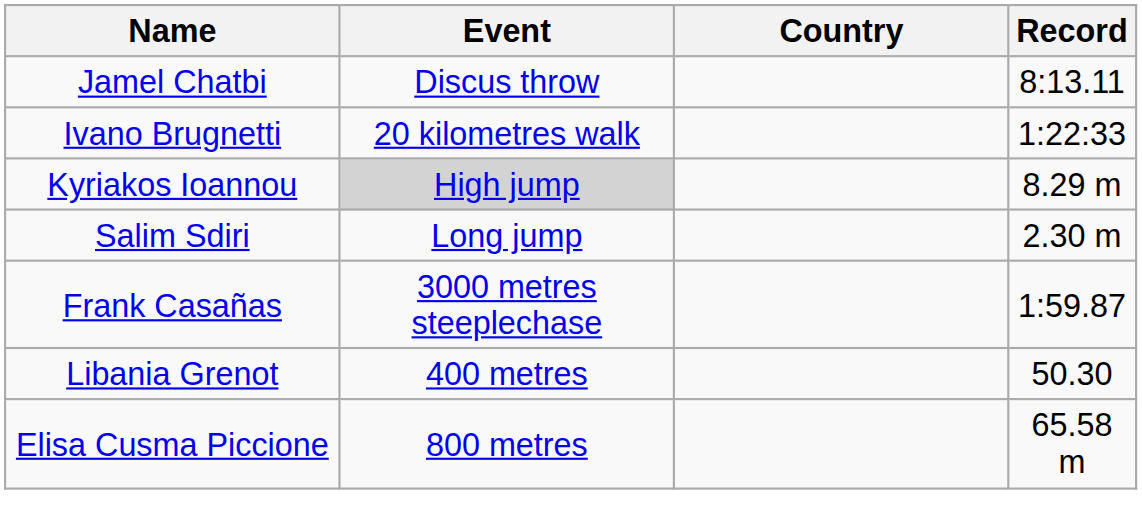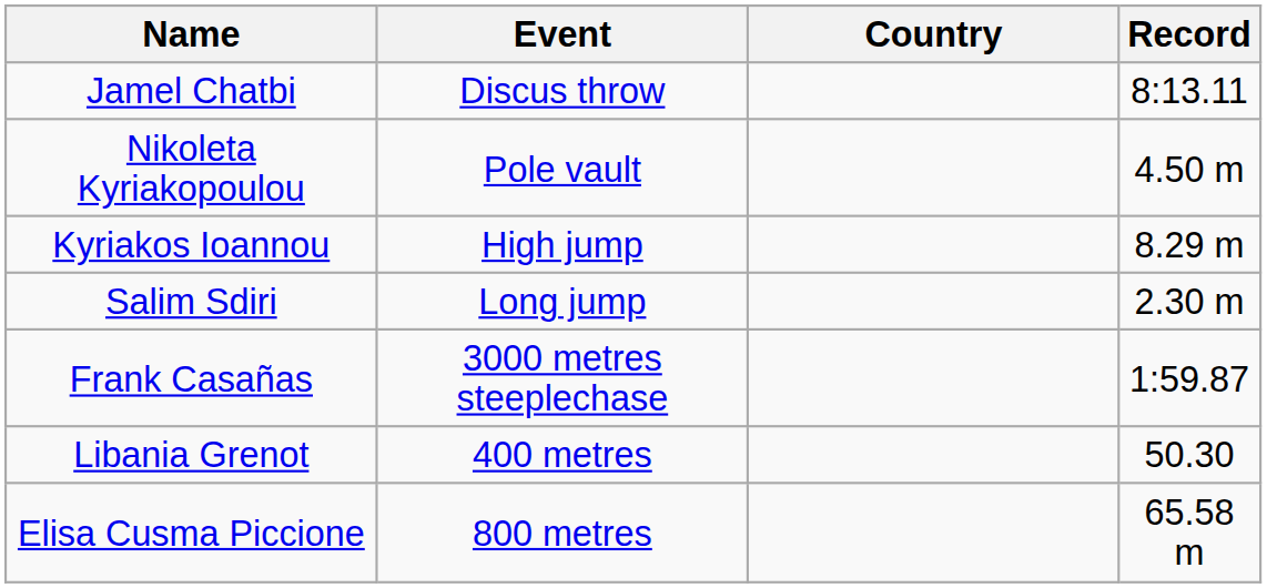 <table class="wikitable sortable" style="text-align: center; font-size:95%">
 <tr>
 <th width="150">Name</th>
 <th width="150">Event</th>
 <th width="150">Country</th>
 <th width="25">Record</th>
 </tr>
 <tr>
 <td><a href='#'>Jamel Chatbi</a></td>
 <td><a href='#'>Discus throw</a></td>
 <td></td>
 <td>8:13.11</td>
 </tr>
 <tr>
-<td><a href='#'>Ivano Brugnetti</a></td>
-<td><a href='#'>20 kilometres walk</a></td>
+<td><a href='#'>Nikoleta Kyriakopoulou</a></td>
+<td><a href='#'>Pole vault</a></td>
 <td></td>
-<td>1:22:33</td>
+<td>4.50 m</td>
 </tr>
 <tr>
 <td><a href='#'>Kyriakos Ioannou</a></td>
-<td style="background: lightgrey;"><a href='#'>High jump</a></td>
+<td><a href='#'>High jump</a></td>
 <td></td>
 <td>8.29 m</td>
 </tr>
 <tr>
 <td><a href='#'>Salim Sdiri</a></td>
 <td><a href='#'>Long jump</a></td>
 <td></td>
 <td>2.30 m</td>
 </tr>
 <tr>
 <td><a href='#'>Frank Casañas</a></td>
 <td><a href='#'>3000 metres steeplechase</a></td>
 <td></td>
 <td>1:59.87</td>
 </tr>
 <tr>
 <td><a href='#'>Libania Grenot</a></td>
 <td><a href='#'>400 metres</a></td>
 <td></td>
 <td>50.30</td>
 </tr>
 <tr>
 <td><a href='#'>Elisa Cusma Piccione</a></td>
 <td><a href='#'>800 metres</a></td>
 <td></td>
 <td>65.58 m</td>
 </tr>
 </table>
